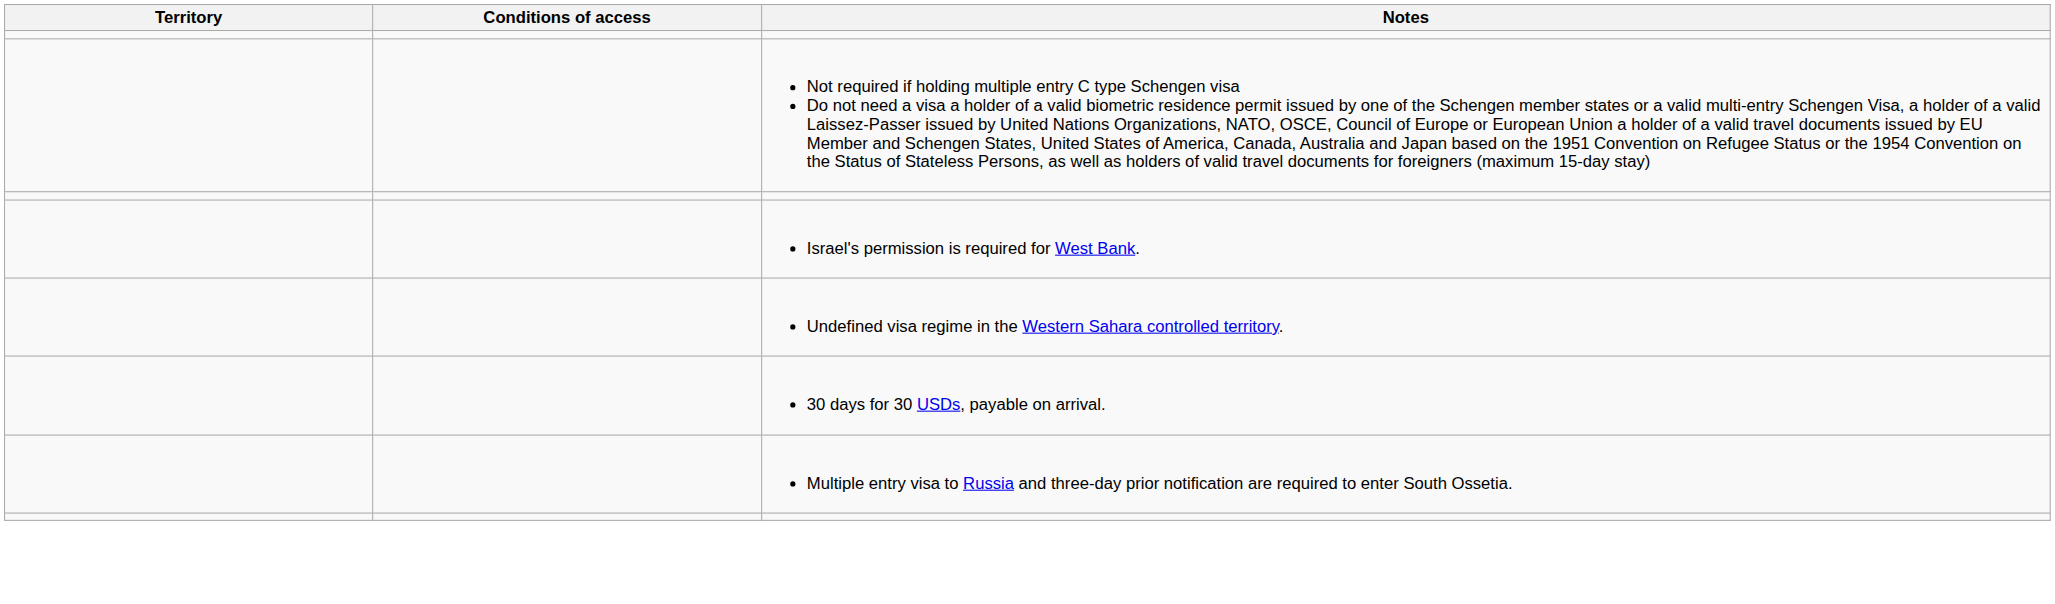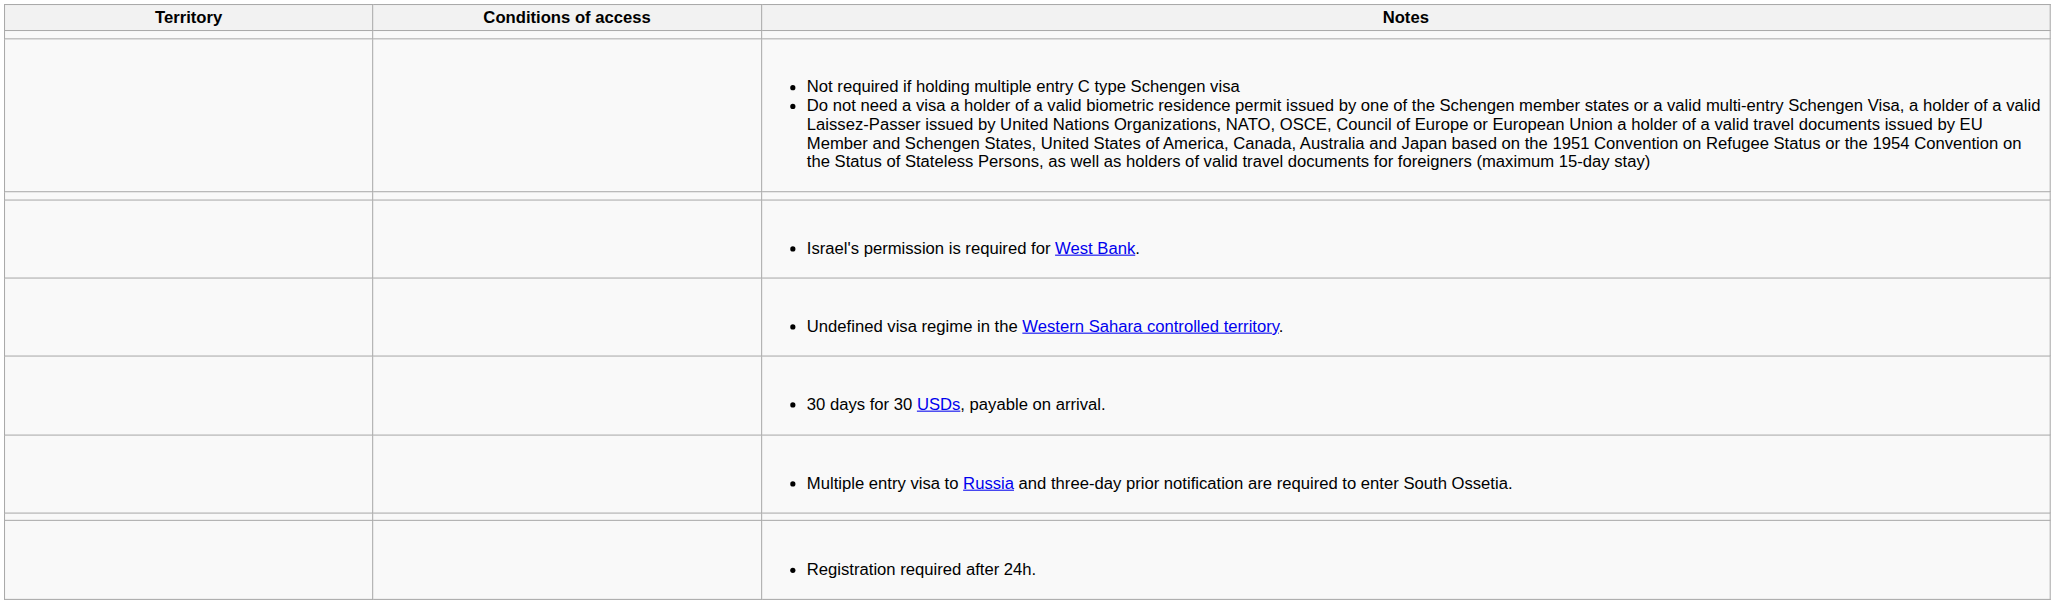 <table class="wikitable" style="text-align: left; table-layout: fixed;">
 <tr>
 <th style="width:18%;">Territory</th>
 <th style="width:19%;">Conditions of access</th>
 <th>Notes</th>
 </tr>
 <tr>
 <td></td>
 <td></td>
 <td></td>
 </tr>
 <tr>
 <td></td>
 <td></td>
 <td><br><ul><li>Not required if holding multiple entry C type Schengen visa</li><li>Do not need a visa a holder of a valid biometric residence permit issued by one of the Schengen member states or a valid multi-entry Schengen Visa, a holder of a valid Laissez-Passer issued by United Nations Organizations, NATO, OSCE, Council of Europe or European Union a holder of a valid travel documents issued by EU Member and Schengen States, United States of America, Canada, Australia and Japan based on the 1951 Convention on Refugee Status or the 1954 Convention on the Status of Stateless Persons, as well as holders of valid travel documents for foreigners (maximum 15-day stay)</li></ul></td>
 </tr>
 <tr>
 <td></td>
 <td></td>
 <td></td>
 </tr>
 <tr>
 <td></td>
 <td></td>
 <td><br><ul><li>Israel's permission is required for <a href='#'>West Bank</a>.</li></ul></td>
 </tr>
 <tr>
 <td></td>
 <td></td>
 <td><br><ul><li>Undefined visa regime in the <a href='#'>Western Sahara controlled territory</a>.</li></ul></td>
 </tr>
 <tr>
 <td></td>
 <td></td>
 <td><br><ul><li>30 days for 30 <a href='#'>USDs</a>, payable on arrival.</li></ul></td>
 </tr>
 <tr>
 <td></td>
 <td></td>
 <td><br><ul><li>Multiple entry visa to <a href='#'>Russia</a> and three-day prior notification are required to enter South Ossetia.</li></ul></td>
 </tr>
 <tr>
 <td></td>
 <td></td>
 <td></td>
 </tr>
+<tr>
+<td></td>
+<td></td>
+<td><br><ul><li>Registration required after 24h.</li></ul></td>
+</tr>
 </table>
